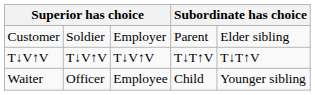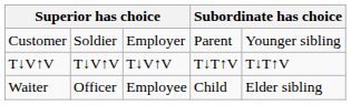 <table class="wikitable">
 <tr>
 <th colspan="3">Superior has choice</th>
 <th colspan="2">Subordinate has choice</th>
 </tr>
 <tr>
 <td>Customer</td>
 <td>Soldier</td>
 <td>Employer</td>
 <td>Parent</td>
-<td>Elder sibling</td>
+<td>Younger sibling</td>
 </tr>
 <tr>
 <td>T↓V↑V</td>
 <td>T↓V↑V</td>
 <td>T↓V↑V</td>
 <td>T↓T↑V</td>
 <td>T↓T↑V</td>
 </tr>
 <tr>
 <td>Waiter</td>
 <td>Officer</td>
 <td>Employee</td>
 <td>Child</td>
-<td>Younger sibling</td>
+<td>Elder sibling</td>
 </tr>
 </table>
